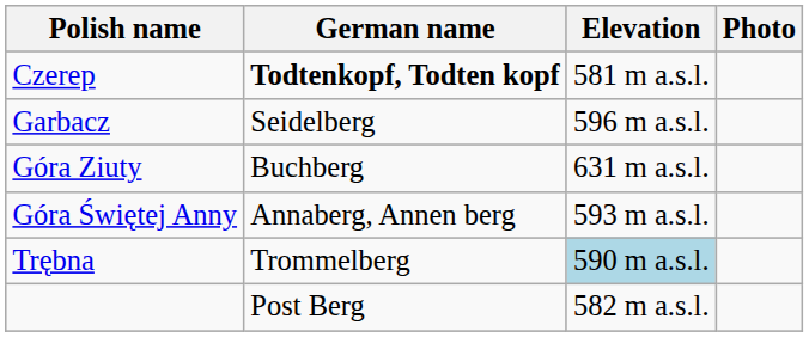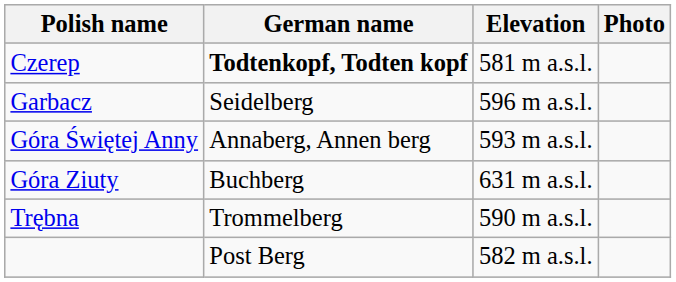 <table class="wikitable sortable">
 <tr>
 <th>Polish name</th>
 <th>German name</th>
 <th>Elevation</th>
 <th>Photo</th>
 </tr>
 <tr>
 <td><a href='#'>Czerep</a></td>
 <td><strong>Todtenkopf, Todten kopf</strong></td>
 <td>581 m a.s.l.</td>
 <td></td>
 </tr>
 <tr>
 <td><a href='#'>Garbacz</a></td>
 <td>Seidelberg</td>
 <td>596 m a.s.l.</td>
 <td></td>
 </tr>
 <tr>
+<td><a href='#'>Góra Świętej Anny</a></td>
+<td>Annaberg, Annen berg</td>
+<td>593 m a.s.l.</td>
+<td></td>
+</tr>
+<tr>
 <td><a href='#'>Góra Ziuty</a></td>
 <td>Buchberg</td>
 <td>631 m a.s.l.</td>
 <td></td>
 </tr>
 <tr>
-<td><a href='#'>Góra Świętej Anny</a></td>
-<td>Annaberg, Annen berg</td>
-<td>593 m a.s.l.</td>
-<td></td>
-</tr>
-<tr>
 <td><a href='#'>Trębna</a></td>
 <td>Trommelberg</td>
-<td style="background: lightblue;">590 m a.s.l.</td>
+<td>590 m a.s.l.</td>
 <td></td>
 </tr>
 <tr>
 <td></td>
 <td>Post Berg</td>
 <td>582 m a.s.l.</td>
 <td></td>
 </tr>
 </table>
